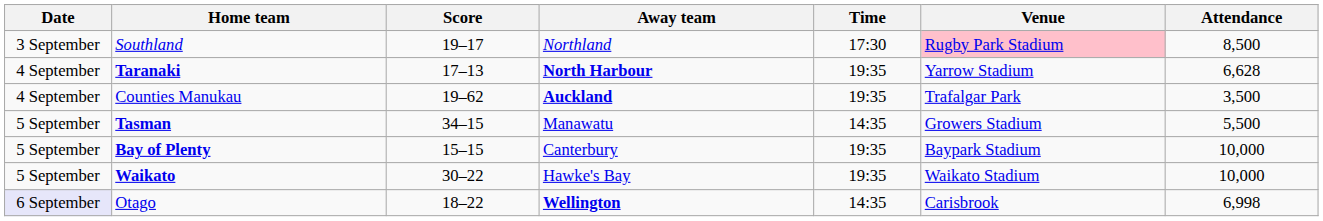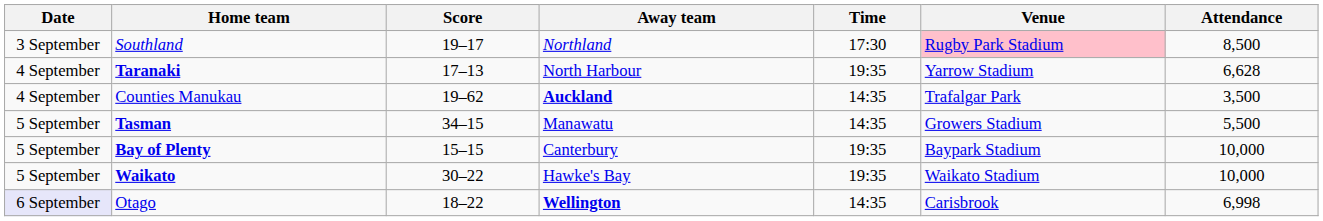 <table class="wikitable" width=100%>
 <tr>
 <th width=7%>Date</th>
 <th width=18%>Home team</th>
 <th width=10%>Score</th>
 <th width=18%>Away team</th>
 <th width=7%>Time</th>
 <th width=16%>Venue</th>
 <th width=10%>Attendance</th>
 </tr>
 <tr>
 <td style="text-align:center">3 September</td>
 <td><em><a href='#'>Southland</a></em></td>
 <td style="text-align:center">19–17</td>
 <td><em><a href='#'>Northland</a></em></td>
 <td style="text-align:center">17:30</td>
 <td style="background: pink;"><a href='#'>Rugby Park Stadium</a></td>
 <td style="text-align:center">8,500</td>
 </tr>
 <tr>
 <td style="text-align:center">4 September</td>
 <td><strong><a href='#'>Taranaki</a></strong></td>
 <td style="text-align:center">17–13</td>
-<td><strong><a href='#'>North Harbour</a></strong></td>
+<td><a href='#'>North Harbour</a></td>
 <td style="text-align:center">19:35</td>
 <td><a href='#'>Yarrow Stadium</a></td>
 <td style="text-align:center">6,628</td>
 </tr>
 <tr>
 <td style="text-align:center">4 September</td>
 <td><a href='#'>Counties Manukau</a></td>
 <td style="text-align:center">19–62</td>
 <td><strong><a href='#'>Auckland</a></strong></td>
-<td style="text-align:center">19:35</td>
+<td style="text-align:center">14:35</td>
 <td><a href='#'>Trafalgar Park</a></td>
 <td style="text-align:center">3,500</td>
 </tr>
 <tr>
 <td style="text-align:center">5 September</td>
 <td><strong><a href='#'>Tasman</a></strong></td>
 <td style="text-align:center">34–15</td>
 <td><a href='#'>Manawatu</a></td>
 <td style="text-align:center">14:35</td>
 <td><a href='#'>Growers Stadium</a></td>
 <td style="text-align:center">5,500</td>
 </tr>
 <tr>
 <td style="text-align:center">5 September</td>
 <td><strong><a href='#'>Bay of Plenty</a></strong></td>
 <td style="text-align:center">15–15</td>
 <td><a href='#'>Canterbury</a></td>
 <td style="text-align:center">19:35</td>
 <td><a href='#'>Baypark Stadium</a></td>
 <td style="text-align:center">10,000</td>
 </tr>
 <tr>
 <td style="text-align:center">5 September</td>
 <td><strong><a href='#'>Waikato</a></strong></td>
 <td style="text-align:center">30–22</td>
 <td><a href='#'>Hawke's Bay</a></td>
 <td style="text-align:center">19:35</td>
 <td><a href='#'>Waikato Stadium</a></td>
 <td style="text-align:center">10,000</td>
 </tr>
 <tr>
 <td style="background: lavender; text-align:center">6 September</td>
 <td><a href='#'>Otago</a></td>
 <td style="text-align:center">18–22</td>
 <td><strong><a href='#'>Wellington</a></strong></td>
 <td style="text-align:center">14:35</td>
 <td><a href='#'>Carisbrook</a></td>
 <td style="text-align:center">6,998</td>
 </tr>
 </table>
